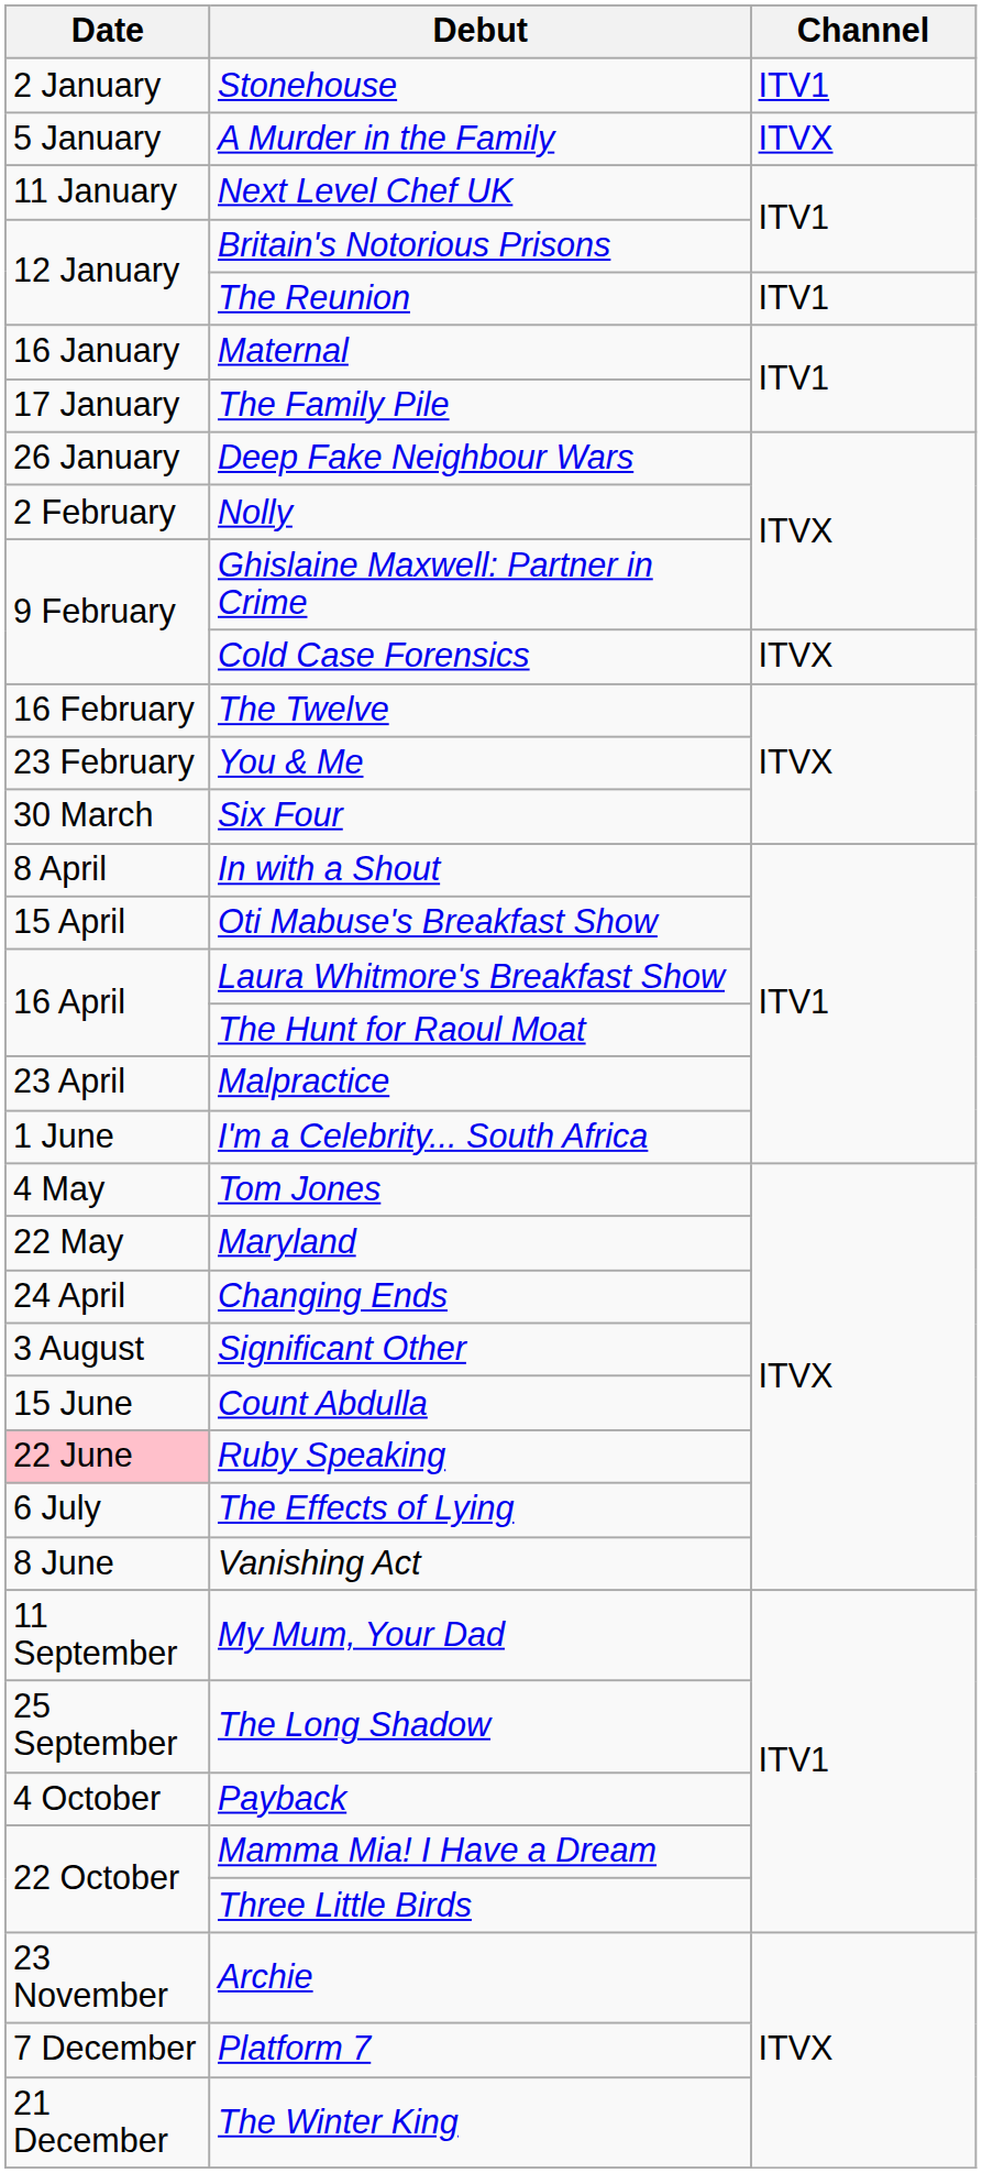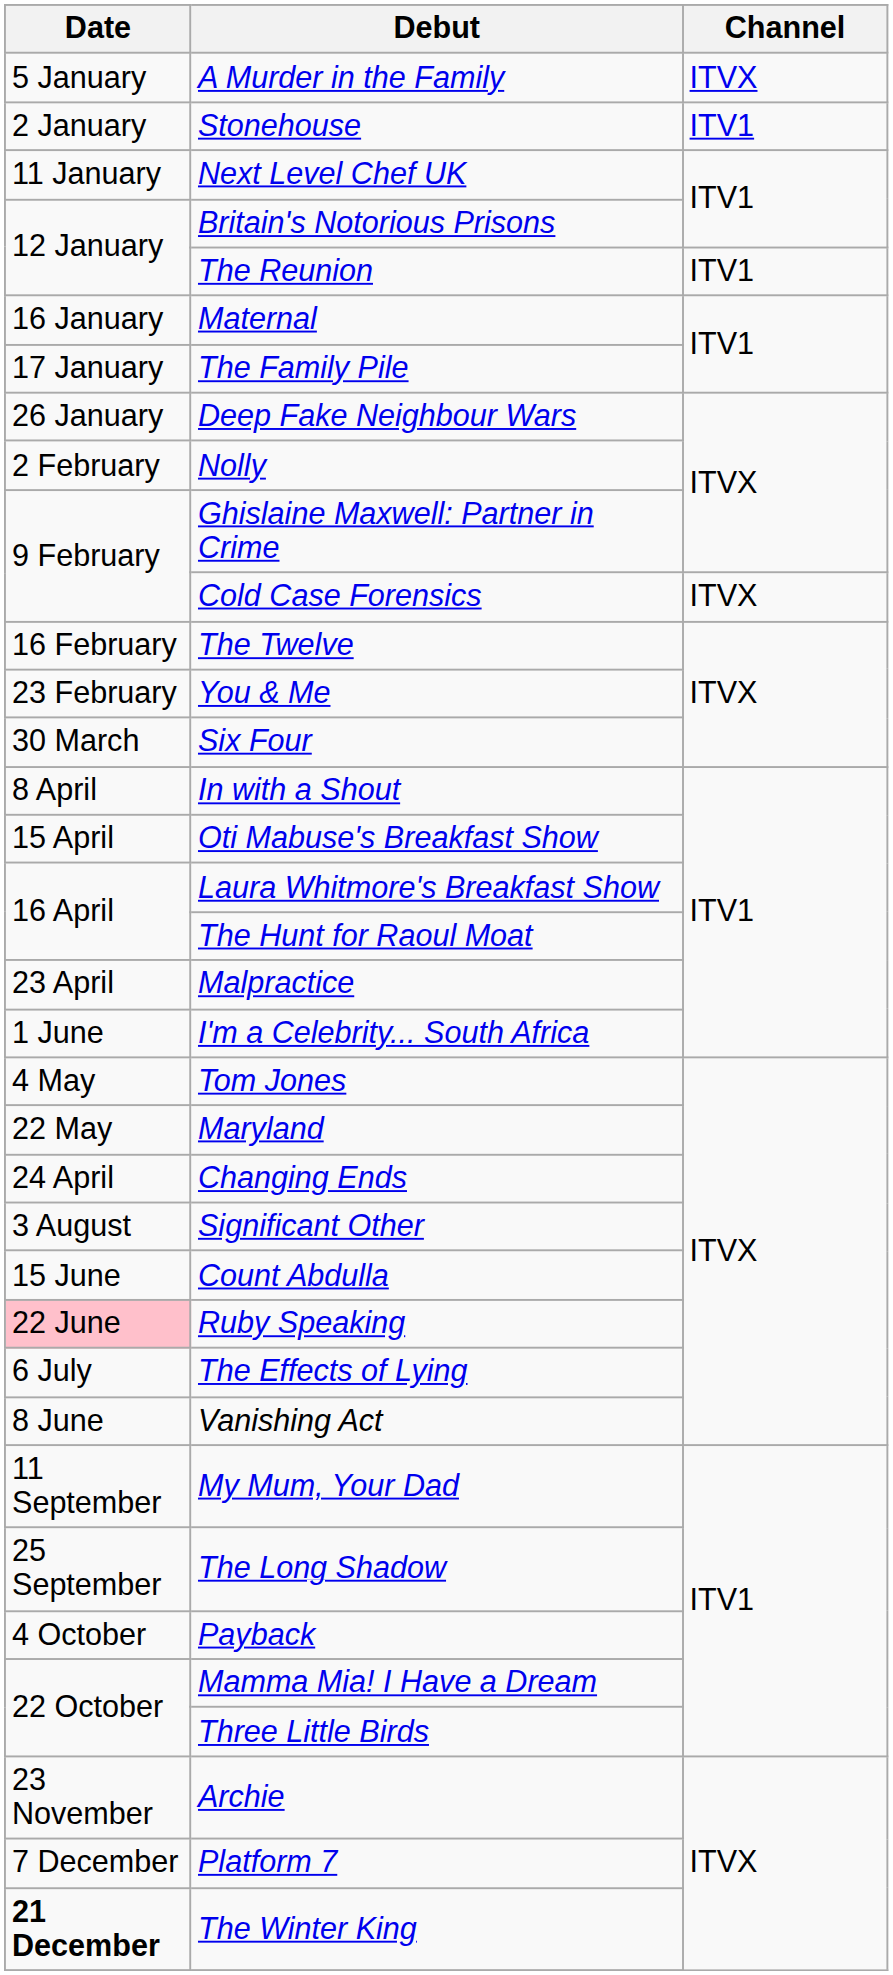 <table class="wikitable">
 <tr>
 <th width=90>Date</th>
 <th width=250>Debut</th>
 <th width=100>Channel</th>
 </tr>
 <tr>
+<td>5 January</td>
+<td><em><a href='#'>A Murder in the Family</a></em></td>
+<td><a href='#'>ITVX</a></td>
+</tr>
+<tr>
 <td>2 January</td>
 <td><em><a href='#'>Stonehouse</a></em></td>
 <td><a href='#'>ITV1</a></td>
-</tr>
-<tr>
-<td>5 January</td>
-<td><em><a href='#'>A Murder in the Family</a></em></td>
-<td><a href='#'>ITVX</a></td>
 </tr>
 <tr>
 <td>11 January</td>
 <td><em><a href='#'>Next Level Chef UK</a></em></td>
 <td rowspan="2">ITV1</td>
 </tr>
 <tr>
 <td rowspan="2">12 January</td>
 <td><em><a href='#'>Britain's Notorious Prisons</a></em></td>
 </tr>
 <tr>
 <td><em><a href='#'>The Reunion</a></em></td>
 <td>ITV1</td>
 </tr>
 <tr>
 <td>16 January</td>
 <td><em><a href='#'>Maternal</a></em></td>
 <td rowspan="2">ITV1</td>
 </tr>
 <tr>
 <td>17 January</td>
 <td><em><a href='#'>The Family Pile</a></em></td>
 </tr>
 <tr>
 <td>26 January</td>
 <td><em><a href='#'>Deep Fake Neighbour Wars</a></em></td>
 <td rowspan="3">ITVX</td>
 </tr>
 <tr>
 <td>2 February</td>
 <td><em><a href='#'>Nolly</a></em></td>
 </tr>
 <tr>
 <td rowspan="2">9 February</td>
 <td><em><a href='#'>Ghislaine Maxwell: Partner in Crime</a></em></td>
 </tr>
 <tr>
 <td><em><a href='#'>Cold Case Forensics</a></em></td>
 <td>ITVX</td>
 </tr>
 <tr>
 <td>16 February</td>
 <td><em><a href='#'>The Twelve</a></em></td>
 <td rowspan="3">ITVX</td>
 </tr>
 <tr>
 <td>23 February</td>
 <td><em><a href='#'>You & Me</a></em></td>
 </tr>
 <tr>
 <td>30 March</td>
 <td><em><a href='#'>Six Four</a></em></td>
 </tr>
 <tr>
 <td>8 April</td>
 <td><em><a href='#'>In with a Shout</a></em></td>
 <td rowspan="6">ITV1</td>
 </tr>
 <tr>
 <td>15 April</td>
 <td><em><a href='#'>Oti Mabuse's Breakfast Show</a></em></td>
 </tr>
 <tr>
 <td rowspan="2">16 April</td>
 <td><em><a href='#'>Laura Whitmore's Breakfast Show</a></em></td>
 </tr>
 <tr>
 <td><em><a href='#'>The Hunt for Raoul Moat</a></em></td>
 </tr>
 <tr>
 <td>23 April</td>
 <td><em><a href='#'>Malpractice</a></em></td>
 </tr>
 <tr>
 <td>1 June</td>
 <td><em><a href='#'>I'm a Celebrity... South Africa</a></em></td>
 </tr>
 <tr>
 <td>4 May</td>
 <td><em><a href='#'>Tom Jones</a></em></td>
 <td rowspan="8">ITVX</td>
 </tr>
 <tr>
 <td>22 May</td>
 <td><em><a href='#'>Maryland</a></em></td>
 </tr>
 <tr>
 <td>24 April</td>
 <td><em><a href='#'>Changing Ends</a></em></td>
 </tr>
 <tr>
 <td>3 August</td>
 <td><em><a href='#'>Significant Other</a></em></td>
 </tr>
 <tr>
 <td>15 June</td>
 <td><em><a href='#'>Count Abdulla</a></em></td>
 </tr>
 <tr>
 <td style="background: pink;">22 June</td>
 <td><em><a href='#'>Ruby Speaking</a></em></td>
 </tr>
 <tr>
 <td>6 July</td>
 <td><em><a href='#'>The Effects of Lying</a></em></td>
 </tr>
 <tr>
 <td>8 June</td>
 <td><em>Vanishing Act</em></td>
 </tr>
 <tr>
 <td>11 September</td>
 <td><em><a href='#'>My Mum, Your Dad</a></em></td>
 <td rowspan="5">ITV1</td>
 </tr>
 <tr>
 <td>25 September</td>
 <td><em><a href='#'>The Long Shadow</a></em></td>
 </tr>
 <tr>
 <td>4 October</td>
 <td><em><a href='#'>Payback</a></em></td>
 </tr>
 <tr>
 <td rowspan="2">22 October</td>
 <td><em><a href='#'>Mamma Mia! I Have a Dream</a></em></td>
 </tr>
 <tr>
 <td><em><a href='#'>Three Little Birds</a></em></td>
 </tr>
 <tr>
 <td>23 November</td>
 <td><em><a href='#'>Archie</a></em></td>
 <td rowspan="4">ITVX</td>
 </tr>
 <tr>
 <td>7 December</td>
 <td><em><a href='#'>Platform 7</a></em></td>
 </tr>
 <tr>
-<td>21 December</td>
+<td><strong>21 December</strong></td>
 <td><em><a href='#'>The Winter King</a></em></td>
 </tr>
 <tr>
 </tr>
 </table>
